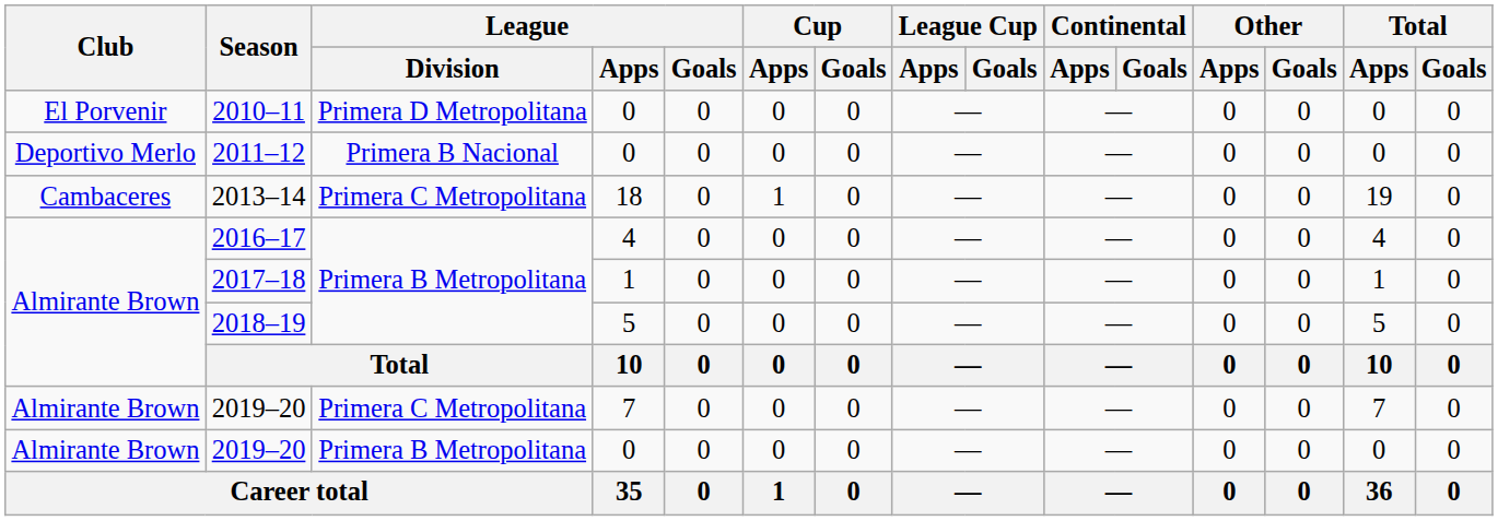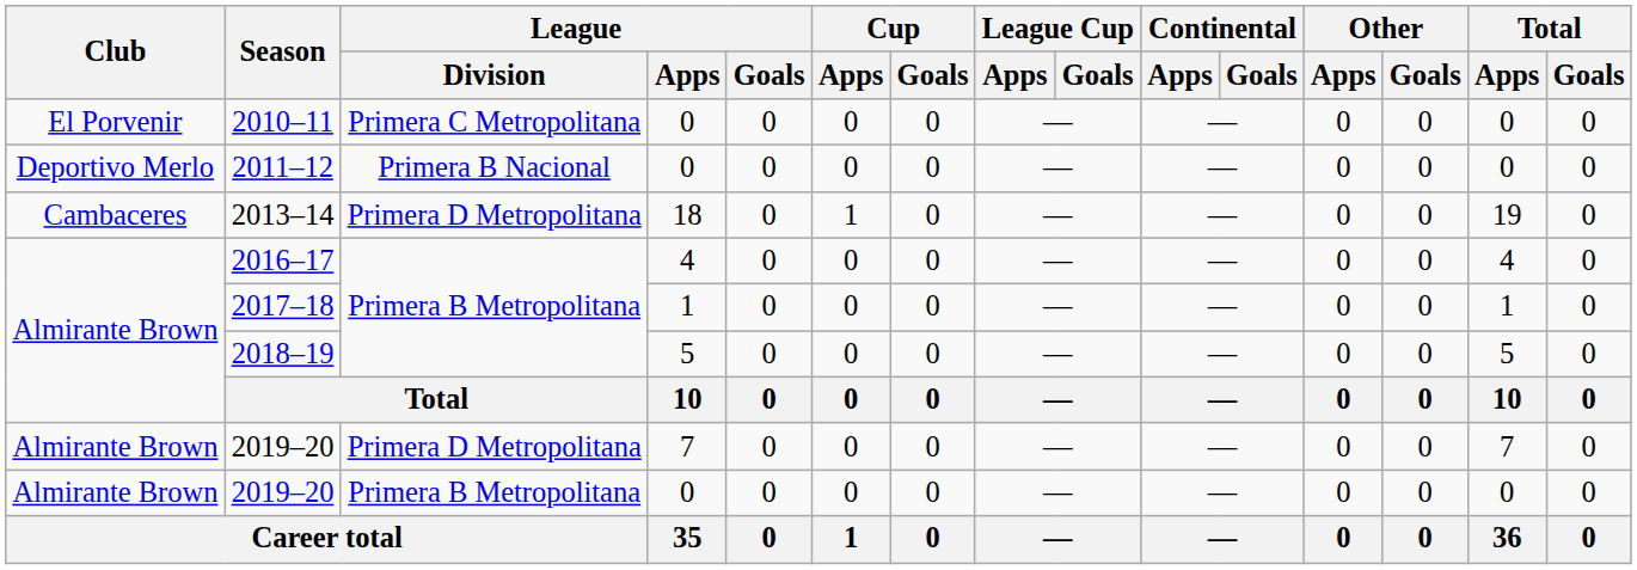 <table class="wikitable" style="text-align:center">
 <tr>
 <th rowspan="2">Club</th>
 <th rowspan="2">Season</th>
 <th colspan="3">League</th>
 <th colspan="2">Cup</th>
 <th colspan="2">League Cup</th>
 <th colspan="2">Continental</th>
 <th colspan="2">Other</th>
 <th colspan="2">Total</th>
 </tr>
 <tr>
 <th>Division</th>
 <th>Apps</th>
 <th>Goals</th>
 <th>Apps</th>
 <th>Goals</th>
 <th>Apps</th>
 <th>Goals</th>
 <th>Apps</th>
 <th>Goals</th>
 <th>Apps</th>
 <th>Goals</th>
 <th>Apps</th>
 <th>Goals</th>
 </tr>
 <tr>
 <td rowspan="1"><a href='#'>El Porvenir</a></td>
 <td><a href='#'>2010–11</a></td>
-<td rowspan="1"><a href='#'>Primera D Metropolitana</a></td>
+<td rowspan="1"><a href='#'>Primera C Metropolitana</a></td>
 <td>0</td>
 <td>0</td>
 <td>0</td>
 <td>0</td>
 <td colspan="2">—</td>
 <td colspan="2">—</td>
 <td>0</td>
 <td>0</td>
 <td>0</td>
 <td>0</td>
 </tr>
 <tr>
 <td rowspan="1"><a href='#'>Deportivo Merlo</a></td>
 <td><a href='#'>2011–12</a></td>
 <td rowspan="1"><a href='#'>Primera B Nacional</a></td>
 <td>0</td>
 <td>0</td>
 <td>0</td>
 <td>0</td>
 <td colspan="2">—</td>
 <td colspan="2">—</td>
 <td>0</td>
 <td>0</td>
 <td>0</td>
 <td>0</td>
 </tr>
 <tr>
 <td rowspan="1"><a href='#'>Cambaceres</a></td>
 <td>2013–14</td>
-<td rowspan="1"><a href='#'>Primera C Metropolitana</a></td>
+<td rowspan="1"><a href='#'>Primera D Metropolitana</a></td>
 <td>18</td>
 <td>0</td>
 <td>1</td>
 <td>0</td>
 <td colspan="2">—</td>
 <td colspan="2">—</td>
 <td>0</td>
 <td>0</td>
 <td>19</td>
 <td>0</td>
 </tr>
 <tr>
 <td rowspan="4"><a href='#'>Almirante Brown</a></td>
 <td><a href='#'>2016–17</a></td>
 <td rowspan="3"><a href='#'>Primera B Metropolitana</a></td>
 <td>4</td>
 <td>0</td>
 <td>0</td>
 <td>0</td>
 <td colspan="2">—</td>
 <td colspan="2">—</td>
 <td>0</td>
 <td>0</td>
 <td>4</td>
 <td>0</td>
 </tr>
 <tr>
 <td><a href='#'>2017–18</a></td>
 <td>1</td>
 <td>0</td>
 <td>0</td>
 <td>0</td>
 <td colspan="2">—</td>
 <td colspan="2">—</td>
 <td>0</td>
 <td>0</td>
 <td>1</td>
 <td>0</td>
 </tr>
 <tr>
 <td><a href='#'>2018–19</a></td>
 <td>5</td>
 <td>0</td>
 <td>0</td>
 <td>0</td>
 <td colspan="2">—</td>
 <td colspan="2">—</td>
 <td>0</td>
 <td>0</td>
 <td>5</td>
 <td>0</td>
 </tr>
 <tr>
 <th colspan="2">Total</th>
 <th>10</th>
 <th>0</th>
 <th>0</th>
 <th>0</th>
 <th colspan="2">—</th>
 <th colspan="2">—</th>
 <th>0</th>
 <th>0</th>
 <th>10</th>
 <th>0</th>
 </tr>
 <tr>
 <td rowspan="1"><a href='#'>Almirante Brown</a></td>
 <td>2019–20</td>
-<td rowspan="1"><a href='#'>Primera C Metropolitana</a></td>
+<td rowspan="1"><a href='#'>Primera D Metropolitana</a></td>
 <td>7</td>
 <td>0</td>
 <td>0</td>
 <td>0</td>
 <td colspan="2">—</td>
 <td colspan="2">—</td>
 <td>0</td>
 <td>0</td>
 <td>7</td>
 <td>0</td>
 </tr>
 <tr>
 <td rowspan="1"><a href='#'>Almirante Brown</a></td>
 <td><a href='#'>2019–20</a></td>
 <td rowspan="1"><a href='#'>Primera B Metropolitana</a></td>
 <td>0</td>
 <td>0</td>
 <td>0</td>
 <td>0</td>
 <td colspan="2">—</td>
 <td colspan="2">—</td>
 <td>0</td>
 <td>0</td>
 <td>0</td>
 <td>0</td>
 </tr>
 <tr>
 <th colspan="3">Career total</th>
 <th>35</th>
 <th>0</th>
 <th>1</th>
 <th>0</th>
 <th colspan="2">—</th>
 <th colspan="2">—</th>
 <th>0</th>
 <th>0</th>
 <th>36</th>
 <th>0</th>
 </tr>
 </table>
